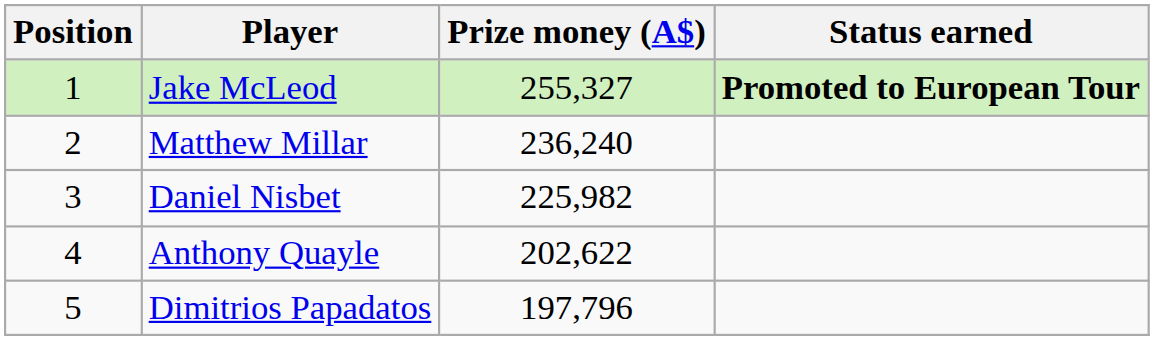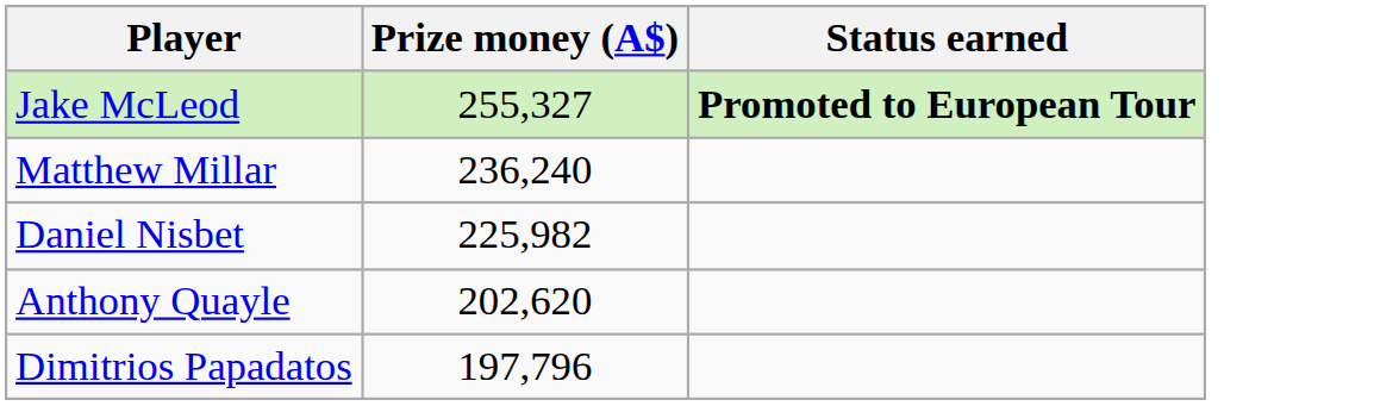 <table class="wikitable">
 <tr>
-<th>Position</th>
 <th>Player</th>
 <th>Prize money (<a href='#'>A$</a>)</th>
 <th>Status earned</th>
 </tr>
 <tr style="background:#D0F0C0;">
-<td align=center>1</td>
 <td> <a href='#'>Jake McLeod</a></td>
 <td align=center>255,327</td>
 <td><strong>Promoted to European Tour</strong></td>
 </tr>
 <tr>
-<td align=center>2</td>
 <td> <a href='#'>Matthew Millar</a></td>
 <td align=center>236,240</td>
 <td></td>
 </tr>
 <tr>
-<td align=center>3</td>
 <td> <a href='#'>Daniel Nisbet</a></td>
 <td align=center>225,982</td>
 <td></td>
 </tr>
 <tr>
-<td align=center>4</td>
 <td> <a href='#'>Anthony Quayle</a></td>
-<td align=center>202,622</td>
+<td align=center>202,620</td>
 <td></td>
 </tr>
 <tr>
-<td align=center>5</td>
 <td> <a href='#'>Dimitrios Papadatos</a></td>
 <td align=center>197,796</td>
 <td></td>
 </tr>
 </table>
